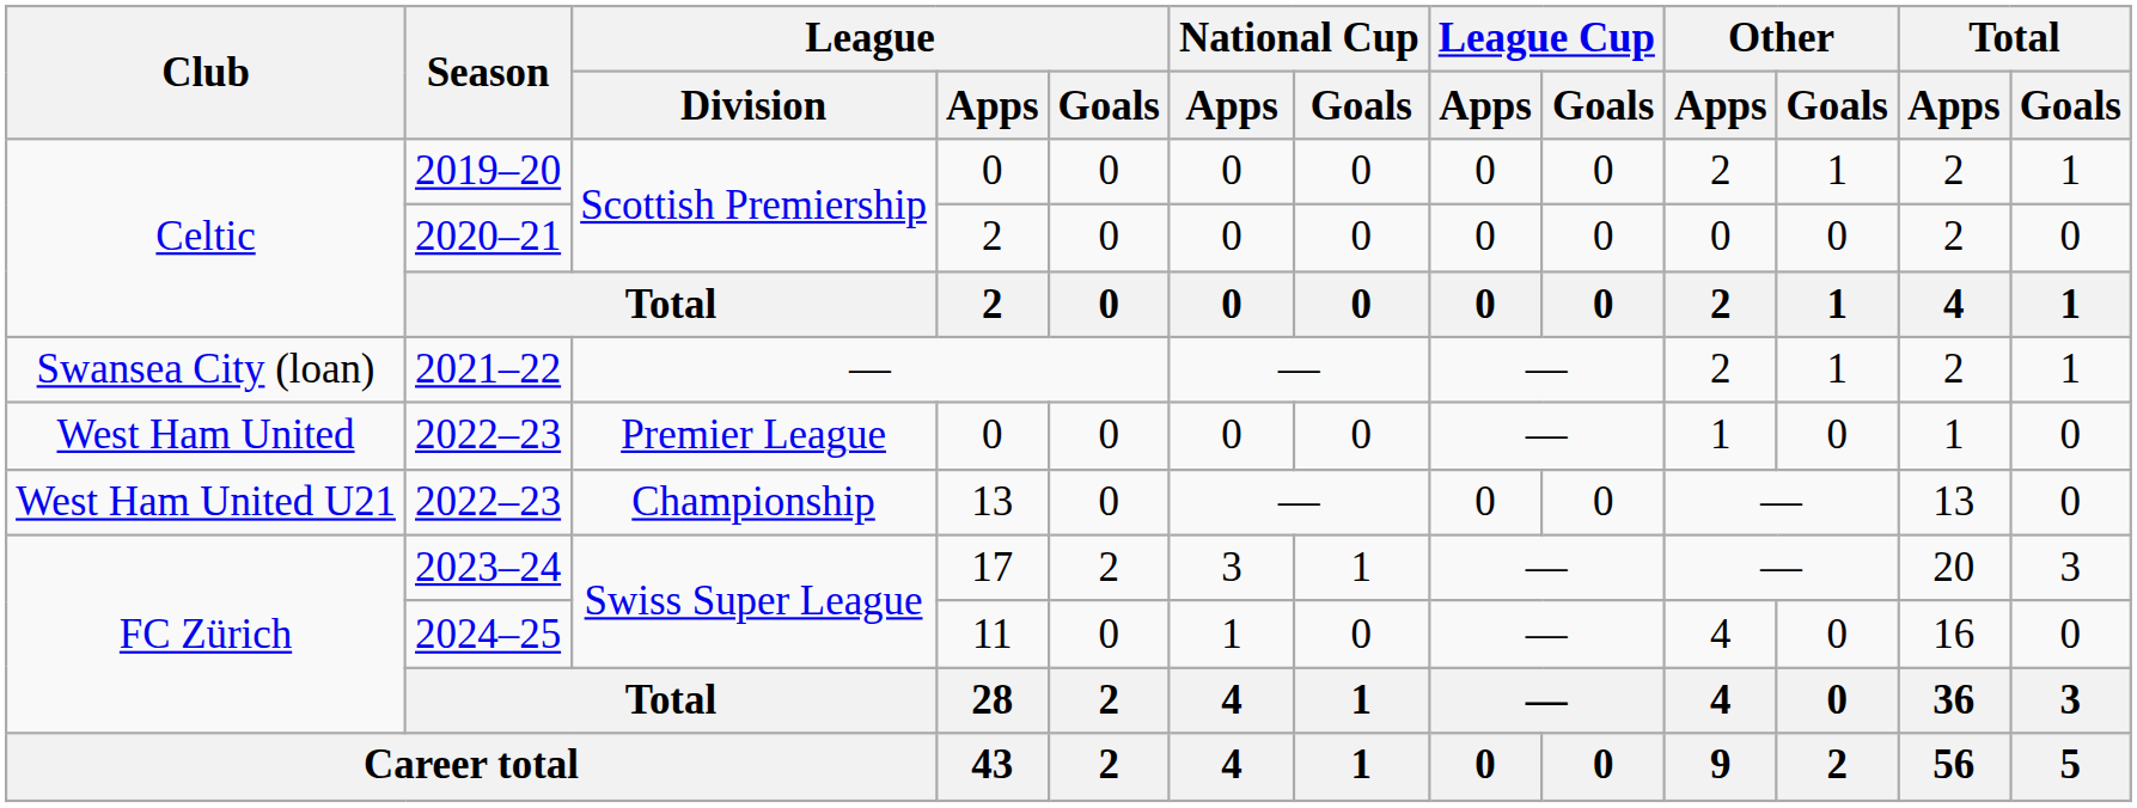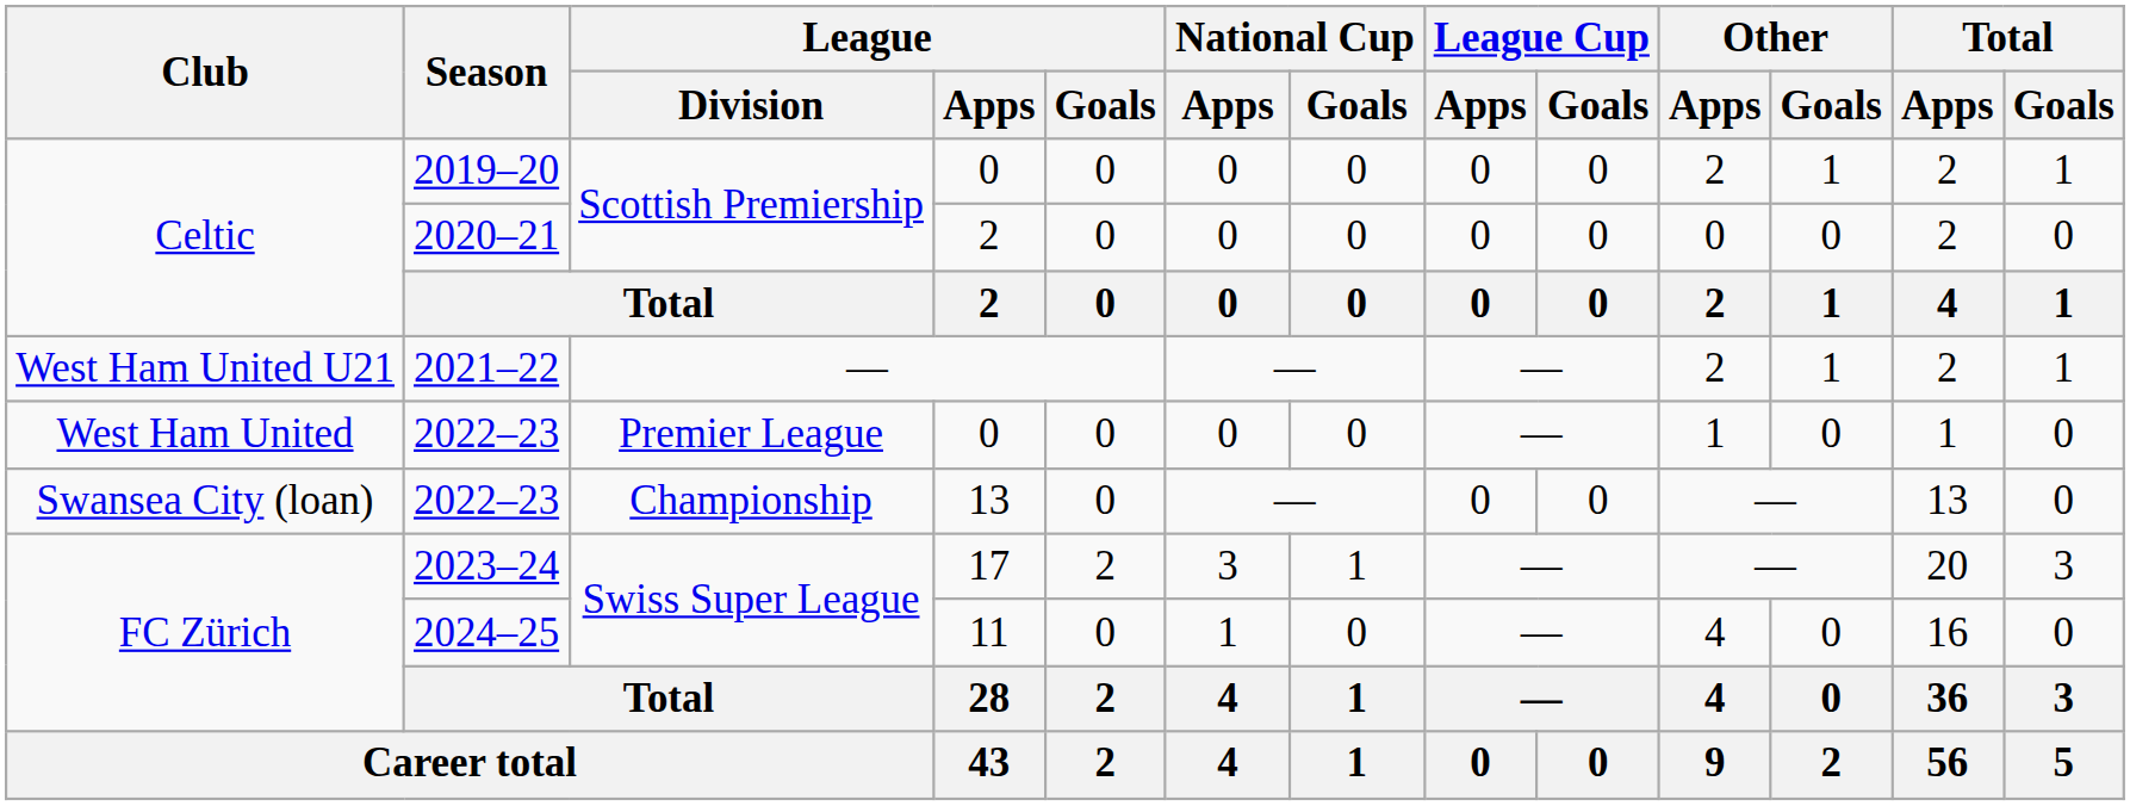 <table class="wikitable" style="text-align:center">
 <tr>
 <th rowspan="2">Club</th>
 <th rowspan="2">Season</th>
 <th colspan="3">League</th>
 <th colspan="2">National Cup</th>
 <th colspan="2"><a href='#'>League Cup</a></th>
 <th colspan="2">Other</th>
 <th colspan="2">Total</th>
 </tr>
 <tr>
 <th>Division</th>
 <th>Apps</th>
 <th>Goals</th>
 <th>Apps</th>
 <th>Goals</th>
 <th>Apps</th>
 <th>Goals</th>
 <th>Apps</th>
 <th>Goals</th>
 <th>Apps</th>
 <th>Goals</th>
 </tr>
 <tr>
 <td rowspan="3"><a href='#'>Celtic</a></td>
 <td><a href='#'>2019–20</a></td>
 <td rowspan="2"><a href='#'>Scottish Premiership</a></td>
 <td>0</td>
 <td>0</td>
 <td>0</td>
 <td>0</td>
 <td>0</td>
 <td>0</td>
 <td>2</td>
 <td>1</td>
 <td>2</td>
 <td>1</td>
 </tr>
 <tr>
 <td><a href='#'>2020–21</a></td>
 <td>2</td>
 <td>0</td>
 <td>0</td>
 <td>0</td>
 <td>0</td>
 <td>0</td>
 <td>0</td>
 <td>0</td>
 <td>2</td>
 <td>0</td>
 </tr>
 <tr>
 <th colspan="2">Total</th>
 <th>2</th>
 <th>0</th>
 <th>0</th>
 <th>0</th>
 <th>0</th>
 <th>0</th>
 <th>2</th>
 <th>1</th>
 <th>4</th>
 <th>1</th>
 </tr>
 <tr>
-<td><a href='#'>Swansea City</a> (loan)</td>
+<td><a href='#'>West Ham United U21</a></td>
 <td><a href='#'>2021–22</a></td>
 <td colspan="3">—</td>
 <td colspan="2">—</td>
 <td colspan="2">—</td>
 <td>2</td>
 <td>1</td>
 <td>2</td>
 <td>1</td>
 </tr>
 <tr>
 <td><a href='#'>West Ham United</a></td>
 <td><a href='#'>2022–23</a></td>
 <td><a href='#'>Premier League</a></td>
 <td>0</td>
 <td>0</td>
 <td>0</td>
 <td>0</td>
 <td colspan="2">—</td>
 <td>1</td>
 <td>0</td>
 <td>1</td>
 <td>0</td>
 </tr>
 <tr>
-<td><a href='#'>West Ham United U21</a></td>
+<td><a href='#'>Swansea City</a> (loan)</td>
 <td><a href='#'>2022–23</a></td>
 <td><a href='#'>Championship</a></td>
 <td>13</td>
 <td>0</td>
 <td colspan="2">—</td>
 <td>0</td>
 <td>0</td>
 <td colspan="2">—</td>
 <td>13</td>
 <td>0</td>
 </tr>
 <tr>
 <td rowspan="3"><a href='#'>FC Zürich</a></td>
 <td><a href='#'>2023–24</a></td>
 <td rowspan="2"><a href='#'>Swiss Super League</a></td>
 <td>17</td>
 <td>2</td>
 <td>3</td>
 <td>1</td>
 <td colspan="2">—</td>
 <td colspan="2">—</td>
 <td>20</td>
 <td>3</td>
 </tr>
 <tr>
 <td><a href='#'>2024–25</a></td>
 <td>11</td>
 <td>0</td>
 <td>1</td>
 <td>0</td>
 <td colspan="2">—</td>
 <td>4</td>
 <td>0</td>
 <td>16</td>
 <td>0</td>
 </tr>
 <tr>
 <th colspan="2">Total</th>
 <th>28</th>
 <th>2</th>
 <th>4</th>
 <th>1</th>
 <th colspan="2">—</th>
 <th>4</th>
 <th>0</th>
 <th>36</th>
 <th>3</th>
 </tr>
 <tr>
 <th colspan="3">Career total</th>
 <th>43</th>
 <th>2</th>
 <th>4</th>
 <th>1</th>
 <th>0</th>
 <th>0</th>
 <th>9</th>
 <th>2</th>
 <th>56</th>
 <th>5</th>
 </tr>
 </table>
